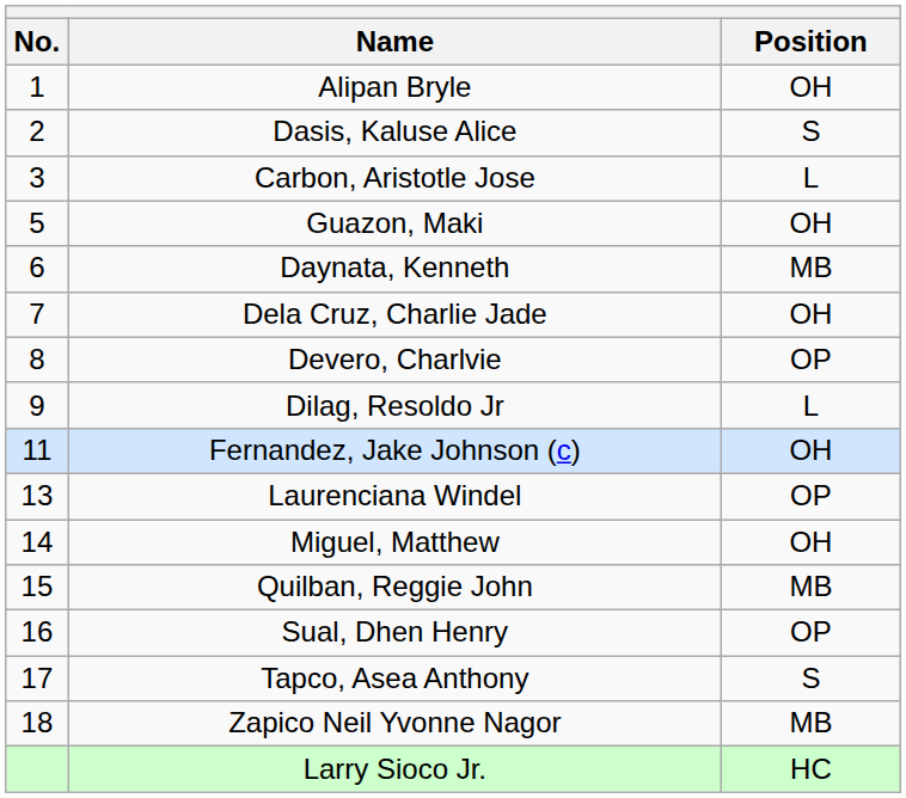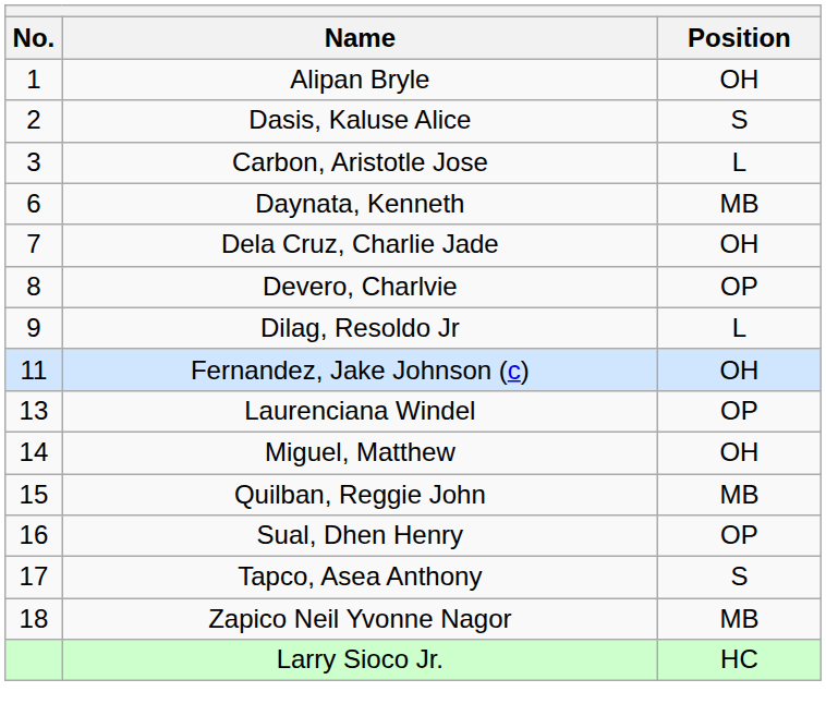 <table class="wikitable mw-collapsible mw-collapsed" style="text-align:center; width:500px; border:none">
 <tr>
 <th style="text-align:left" colspan="3"></th>
 </tr>
 <tr>
 <th style="width:7%">No.</th>
 <th>Name</th>
 <th style="width:20%">Position</th>
 </tr>
 <tr>
 <td>1</td>
 <td>Alipan Bryle</td>
 <td>OH</td>
 </tr>
 <tr>
 <td>2</td>
 <td>Dasis, Kaluse Alice</td>
 <td>S</td>
 </tr>
 <tr>
 <td>3</td>
 <td>Carbon, Aristotle Jose</td>
 <td>L</td>
-</tr>
-<tr>
-<td>5</td>
-<td>Guazon, Maki</td>
-<td>OH</td>
 </tr>
 <tr>
 <td>6</td>
 <td>Daynata, Kenneth</td>
 <td>MB</td>
 </tr>
 <tr>
 <td>7</td>
 <td>Dela Cruz, Charlie Jade</td>
 <td>OH</td>
 </tr>
 <tr>
 <td>8</td>
 <td>Devero, Charlvie</td>
 <td>OP</td>
 </tr>
 <tr>
 <td>9</td>
 <td>Dilag, Resoldo Jr</td>
 <td>L</td>
 </tr>
 <tr bgcolor=#DOE6FF>
 <td>11</td>
 <td>Fernandez, Jake Johnson (<a href='#'>c</a>)</td>
 <td>OH</td>
 </tr>
 <tr>
 <td>13</td>
 <td>Laurenciana Windel</td>
 <td>OP</td>
 </tr>
 <tr>
 <td>14</td>
 <td>Miguel, Matthew</td>
 <td>OH</td>
 </tr>
 <tr>
 <td>15</td>
 <td>Quilban, Reggie John</td>
 <td>MB</td>
 </tr>
 <tr>
 <td>16</td>
 <td>Sual, Dhen Henry</td>
 <td>OP</td>
 </tr>
 <tr>
 <td>17</td>
 <td>Tapco, Asea Anthony</td>
 <td>S</td>
 </tr>
 <tr>
 <td>18</td>
 <td>Zapico Neil Yvonne Nagor</td>
 <td>MB</td>
 </tr>
 <tr bgcolor=#CCFFCC>
 <td></td>
 <td>Larry Sioco Jr.</td>
 <td>HC</td>
 </tr>
 </table>
